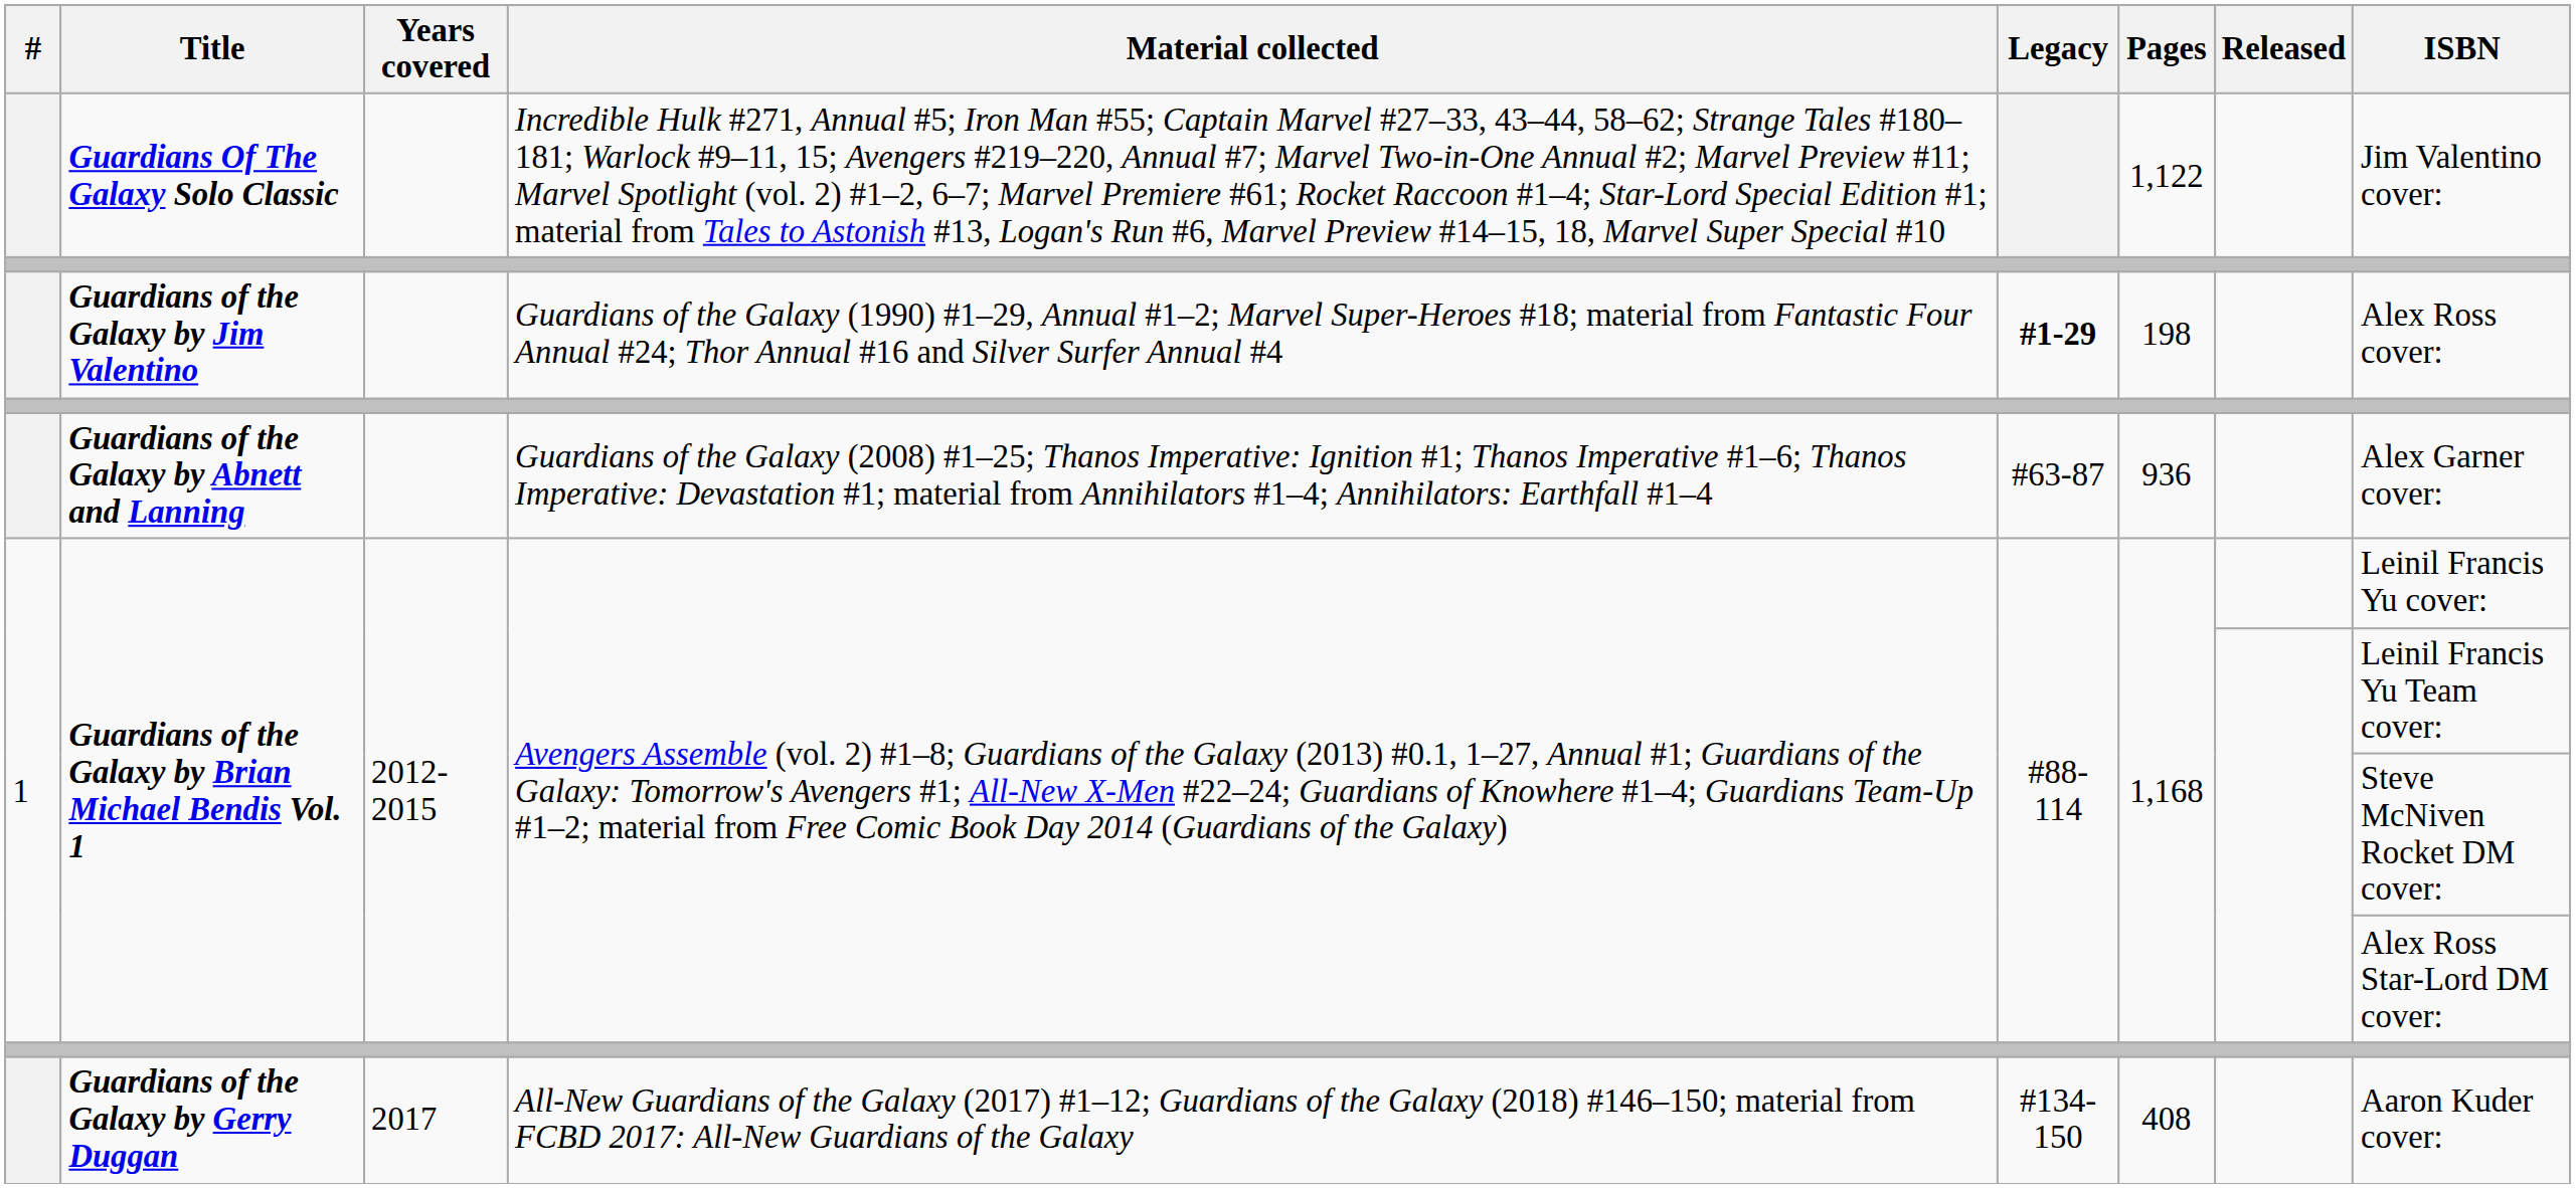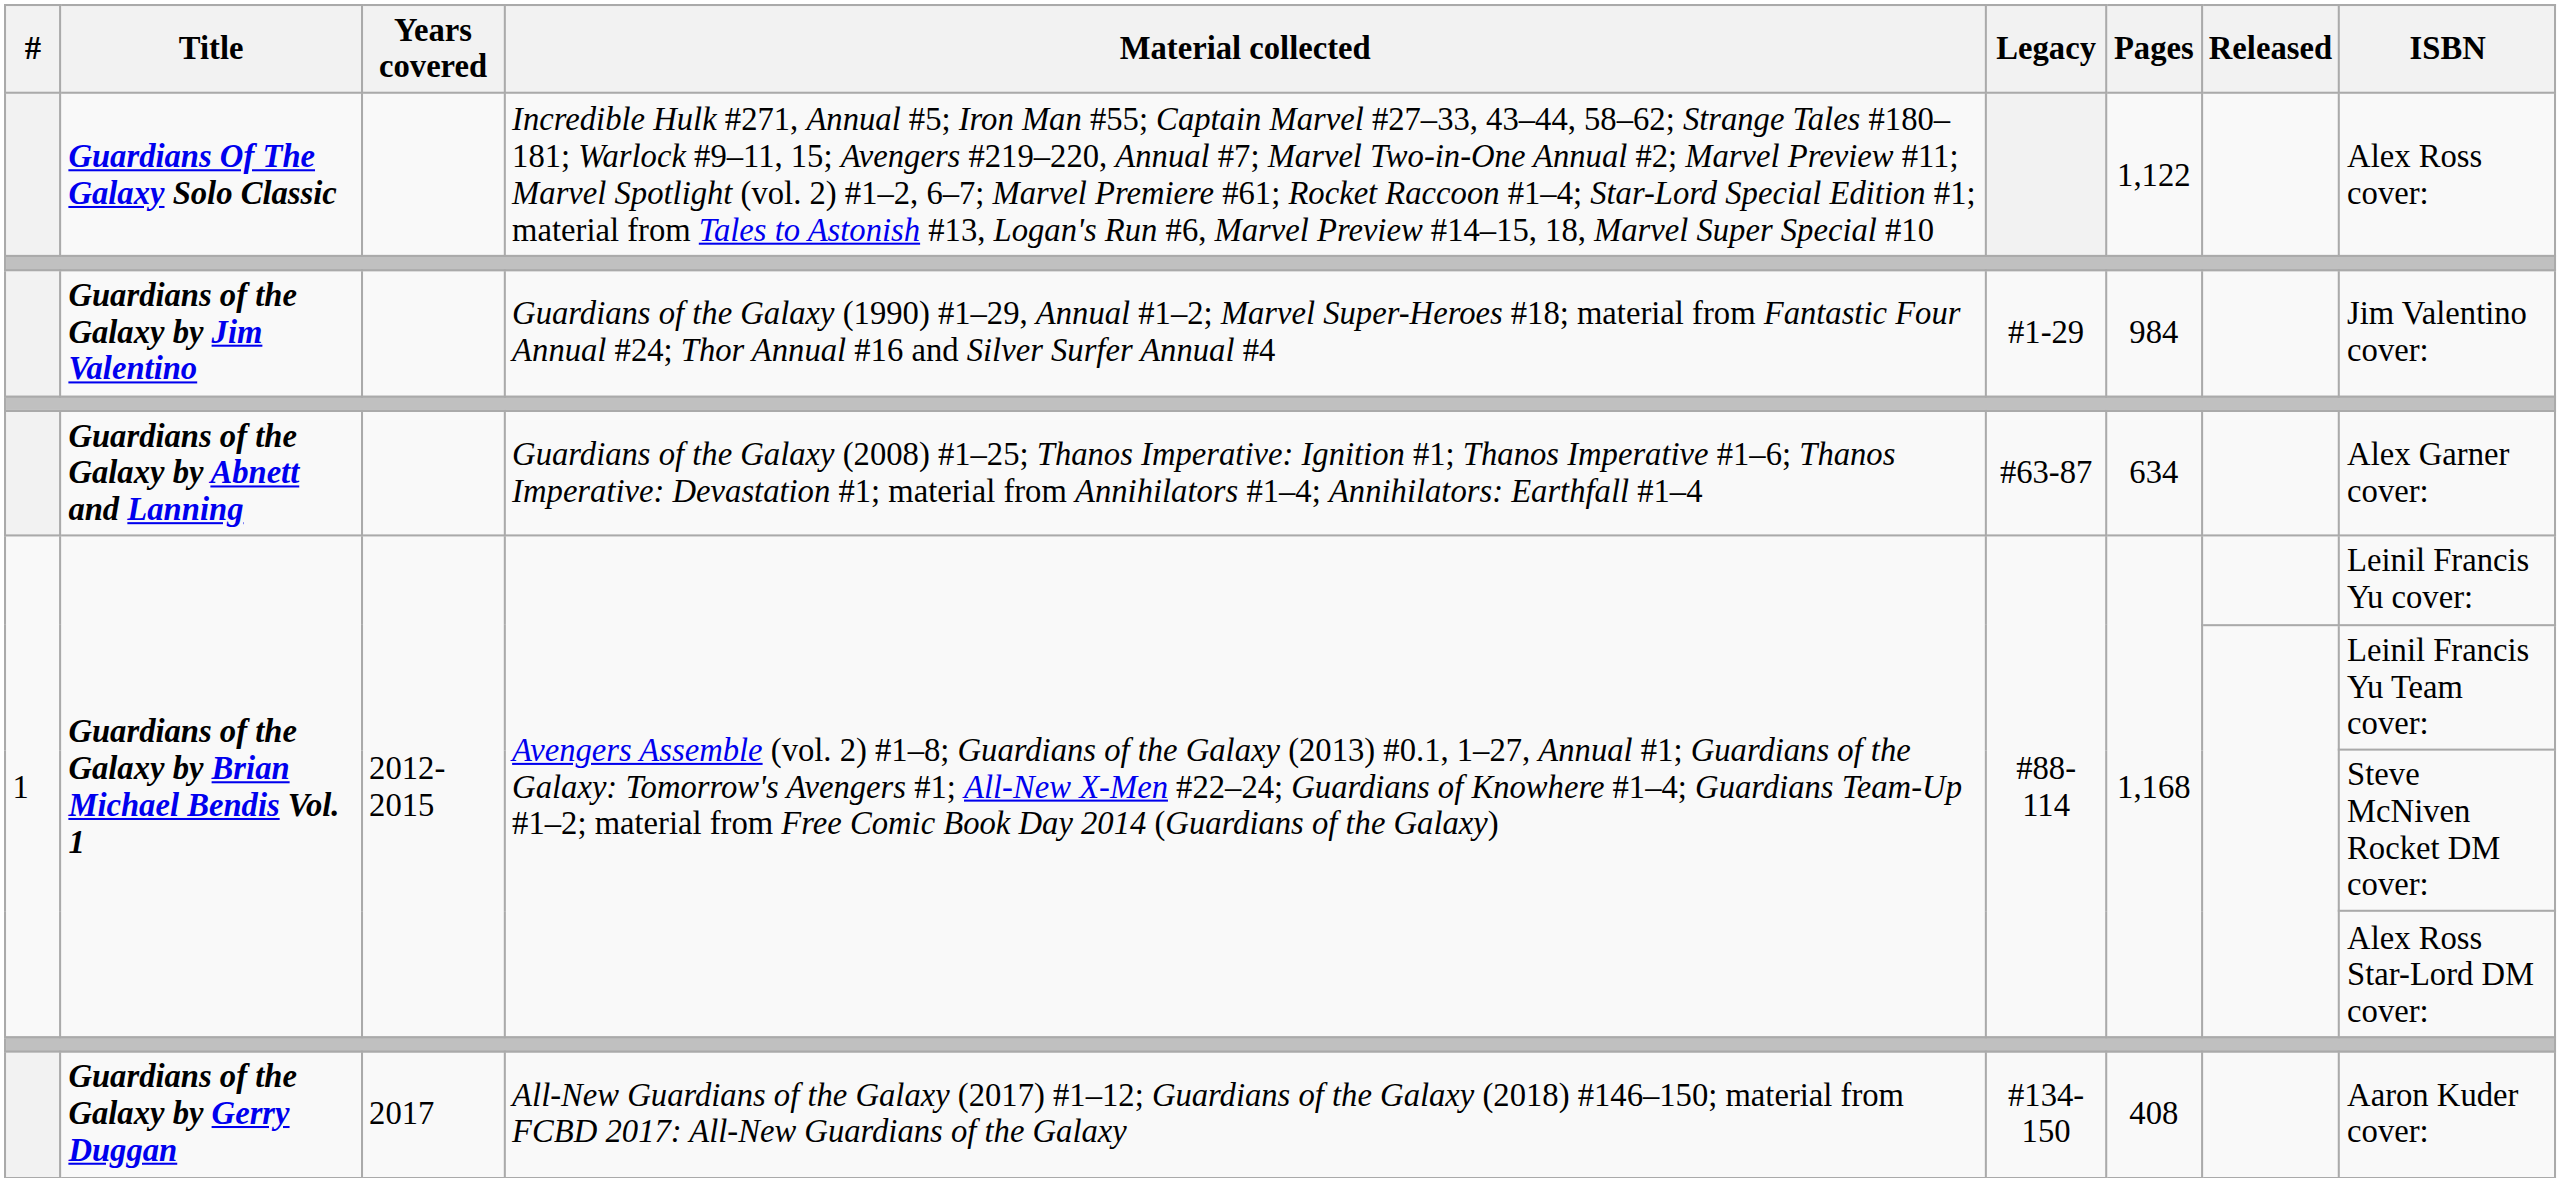 <table class="wikitable sortable" width="99%">
 <tr>
 <th class="unsortable" width="20px">#</th>
 <th>Title</th>
 <th>Years covered</th>
 <th class="unsortable">Material collected</th>
 <th>Legacy</th>
 <th>Pages</th>
 <th>Released</th>
 <th class="unsortable">ISBN</th>
 </tr>
 <tr>
 <th style="background-color: light grey;"></th>
 <td><strong><em><a href='#'>Guardians Of The Galaxy</a> Solo Classic</em></strong></td>
 <td></td>
 <td><em>Incredible Hulk</em> #271, <em>Annual</em> #5; <em>Iron Man</em> #55; <em>Captain Marvel</em> #27–33, 43–44, 58–62; <em>Strange Tales</em> #180–181; <em>Warlock</em> #9–11, 15; <em>Avengers</em> #219–220, <em>Annual</em> #7; <em>Marvel Two-in-One Annual</em> #2; <em>Marvel Preview</em> #11; <em>Marvel Spotlight</em> (vol. 2) #1–2, 6–7; <em>Marvel Premiere</em> #61; <em>Rocket Raccoon</em> #1–4; <em>Star-Lord Special Edition</em> #1; material from <em><a href='#'>Tales to Astonish</a></em> #13, <em>Logan's Run</em> #6, <em>Marvel Preview</em> #14–15, 18, <em>Marvel Super Special</em> #10</td>
 <th></th>
 <td style="text-align: center;">1,122</td>
 <td></td>
-<td>Jim Valentino cover: </td>
+<td>Alex Ross cover: </td>
 </tr>
 <tr>
 <th colspan=8 style="background-color: silver;"></th>
 </tr>
 <tr>
 <th style="background-color: light grey;"></th>
 <td><strong><em>Guardians of the Galaxy by <a href='#'>Jim Valentino</a></em></strong></td>
 <td></td>
 <td><em>Guardians of the Galaxy</em> (1990) #1–29, <em>Annual</em> #1–2; <em>Marvel Super-Heroes</em> #18; material from <em>Fantastic Four Annual</em> #24; <em>Thor Annual</em> #16 and <em>Silver Surfer Annual</em> #4</td>
-<td style="text-align: center;"><strong>#1-29</strong></td>
-<td style="text-align: center;">198</td>
+<td style="text-align: center;">#1-29</td>
+<td style="text-align: center;">984</td>
 <td></td>
-<td>Alex Ross cover: </td>
+<td>Jim Valentino cover: </td>
 </tr>
 <tr>
 <th colspan=8 style="background-color: silver;"></th>
 </tr>
 <tr>
 <th style="background-color: light grey;"></th>
 <td><strong><em>Guardians of the Galaxy by <a href='#'>Abnett</a> and <a href='#'>Lanning</a></em></strong></td>
 <td></td>
 <td><em>Guardians of the Galaxy</em> (2008) #1–25; <em>Thanos Imperative: Ignition</em> #1; <em>Thanos Imperative</em> #1–6; <em>Thanos Imperative: Devastation</em> #1; material from <em>Annihilators</em> #1–4; <em>Annihilators: Earthfall</em> #1–4</td>
 <td style="text-align: center;">#63-87</td>
-<td style="text-align: center;">936</td>
+<td style="text-align: center;">634</td>
 <td></td>
 <td>Alex Garner cover: </td>
 </tr>
 <tr>
 <td rowspan=4>1</td>
 <td rowspan=4><strong><em>Guardians of the Galaxy by <a href='#'>Brian Michael Bendis</a> Vol. 1</em></strong></td>
 <td rowspan=4>2012-2015</td>
 <td rowspan=4><em><a href='#'>Avengers Assemble</a></em> (vol. 2) #1–8; <em>Guardians of the Galaxy</em> (2013) #0.1, 1–27, <em>Annual</em> #1; <em>Guardians of the Galaxy: Tomorrow's Avengers</em> #1; <em><a href='#'>All-New X-Men</a></em> #22–24; <em>Guardians of Knowhere</em> #1–4; <em>Guardians Team-Up</em> #1–2; material from <em>Free Comic Book Day 2014</em> (<em>Guardians of the Galaxy</em>)</td>
 <td rowspan=4 style="text-align: center;">#88-114</td>
 <td rowspan=4 style="text-align: center;">1,168</td>
 <td></td>
 <td>Leinil Francis Yu cover: </td>
 </tr>
 <tr>
 <td rowspan=3 style="text-align: center;"></td>
 <td>Leinil Francis Yu Team cover: </td>
 </tr>
 <tr>
 <td>Steve McNiven Rocket DM cover: </td>
 </tr>
 <tr>
 <td>Alex Ross Star-Lord DM cover: </td>
 </tr>
 <tr>
 <th colspan=8 style="background-color: silver;"></th>
 </tr>
 <tr>
 <th style="background-color: light grey;"></th>
 <td><strong><em>Guardians of the Galaxy by <a href='#'>Gerry Duggan</a></em></strong></td>
 <td>2017</td>
 <td><em>All-New Guardians of the Galaxy</em> (2017) #1–12; <em>Guardians of the Galaxy</em> (2018) #146–150; material from <em>FCBD 2017: All-New Guardians of the Galaxy</em></td>
 <td rowspan=4 style="text-align: center;">#134-150</td>
 <td style="text-align: center;">408</td>
 <td></td>
 <td>Aaron Kuder cover: </td>
 </tr>
 </table>
